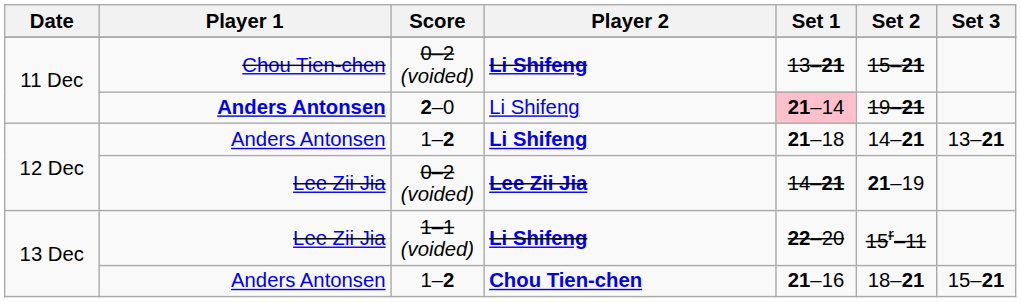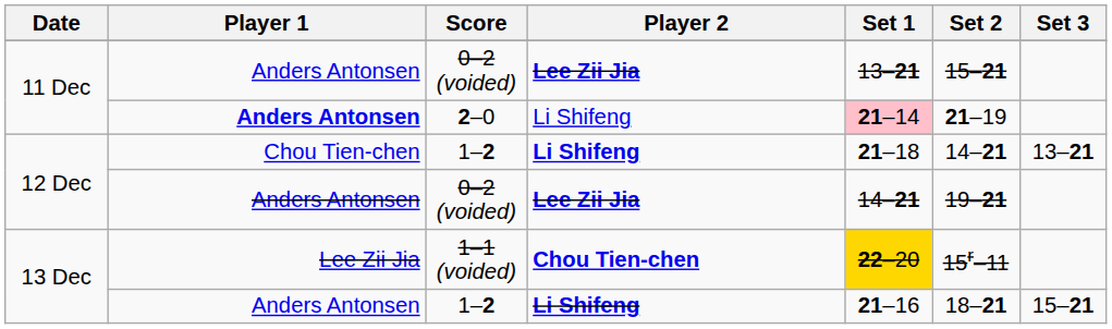 <table class="wikitable" style="text-align: center; font-size:90%">
 <tr>
 <th width="60">Date</th>
 <th width="200">Player 1</th>
 <th width="60">Score</th>
 <th width="200">Player 2</th>
 <th width="50">Set 1</th>
 <th width="50">Set 2</th>
 <th width="50">Set 3</th>
 </tr>
 <tr>
 </tr>
 <tr>
 <td rowspan="2">11 Dec</td>
-<td style="text-align:right"><s><a href='#'>Chou Tien-chen</a></s> </td>
+<td style="text-align:right"><a href='#'>Anders Antonsen</a> </td>
 <td style="text-align:center"><s>0–2</s> <em>(voided)</em></td>
-<td style="text-align:left"><s><strong> <a href='#'>Li Shifeng</a></strong></s></td>
+<td style="text-align:left"><s><strong> <a href='#'>Lee Zii Jia</a></strong></s></td>
 <td><s>13–<strong>21</strong></s></td>
 <td><s>15–<strong>21</strong></s></td>
 <td></td>
 </tr>
 <tr>
 <td style="text-align:right"><strong><a href='#'>Anders Antonsen</a> </strong></td>
 <td style="text-align:center"><strong>2</strong>–0</td>
 <td style="text-align:left"> <a href='#'>Li Shifeng</a></td>
 <td style="background: pink;"><strong>21</strong>–14</td>
-<td><s>19–<strong>21</strong></s></td>
+<td><strong>21</strong>–19</td>
 <td></td>
 </tr>
 <tr>
 <td rowspan="2">12 Dec</td>
-<td style="text-align:right"><a href='#'>Anders Antonsen</a> </td>
+<td style="text-align:right"><a href='#'>Chou Tien-chen</a> </td>
 <td style="text-align:center">1–<strong>2</strong></td>
 <td style="text-align:left"> <strong><a href='#'>Li Shifeng</a></strong></td>
 <td><strong>21</strong>–18</td>
 <td>14–<strong>21</strong></td>
 <td>13–<strong>21</strong></td>
 </tr>
 <tr>
-<td style="text-align:right"><s><a href='#'>Lee Zii Jia</a> </s></td>
+<td style="text-align:right"><s><a href='#'>Anders Antonsen</a> </s></td>
 <td style="text-align:center"><s>0–2</s> <em>(voided)</em></td>
 <td style="text-align:left"><s><strong> <a href='#'>Lee Zii Jia</a></strong></s></td>
 <td><s>14–<strong>21</strong></s></td>
-<td><strong>21</strong>–19</td>
+<td><s>19–<strong>21</strong></s></td>
 <td></td>
 </tr>
 <tr>
 <td rowspan="2">13 Dec</td>
 <td style="text-align:right"><s><a href='#'>Lee Zii Jia</a> </s></td>
 <td style="text-align:center"><s>1–1</s> <em>(voided)</em></td>
-<td style="text-align:left"><s><strong> <a href='#'>Li Shifeng</a></strong></s></td>
-<td><s><strong>22</strong>–20</s></td>
+<td style="text-align:left"><strong> <a href='#'>Chou Tien-chen</a></strong></td>
+<td style="background: gold;"><s><strong>22</strong>–20</s></td>
 <td><s>15<sup>r</sup>–11</s></td>
 <td></td>
 </tr>
 <tr>
 <td style="text-align:right"><a href='#'>Anders Antonsen</a> </td>
 <td style="text-align:center">1–<strong>2</strong></td>
-<td style="text-align:left"><strong> <a href='#'>Chou Tien-chen</a></strong></td>
+<td style="text-align:left"><s><strong> <a href='#'>Li Shifeng</a></strong></s></td>
 <td><strong>21</strong>–16</td>
 <td>18–<strong>21</strong></td>
 <td>15–<strong>21</strong></td>
 </tr>
 </table>
